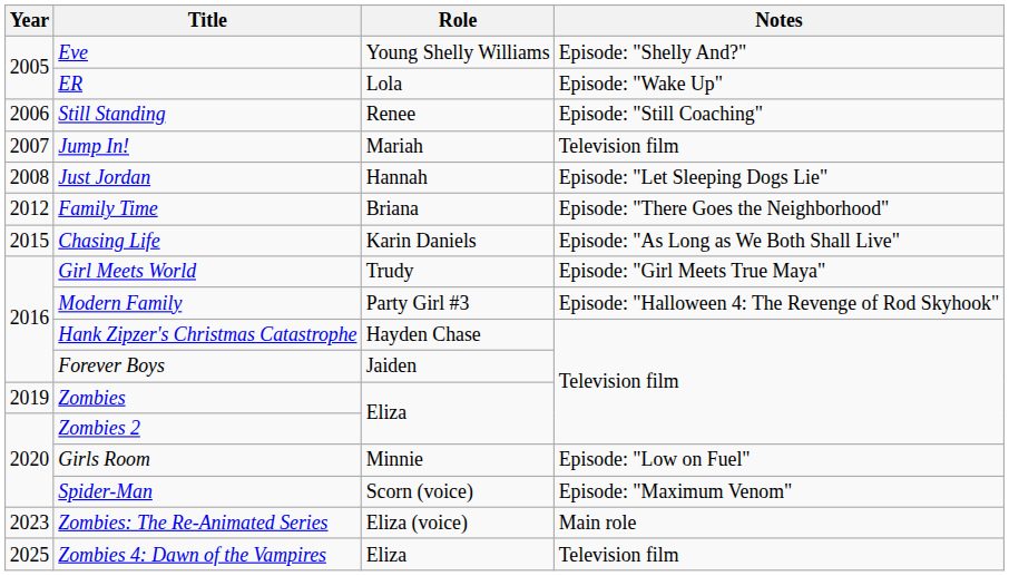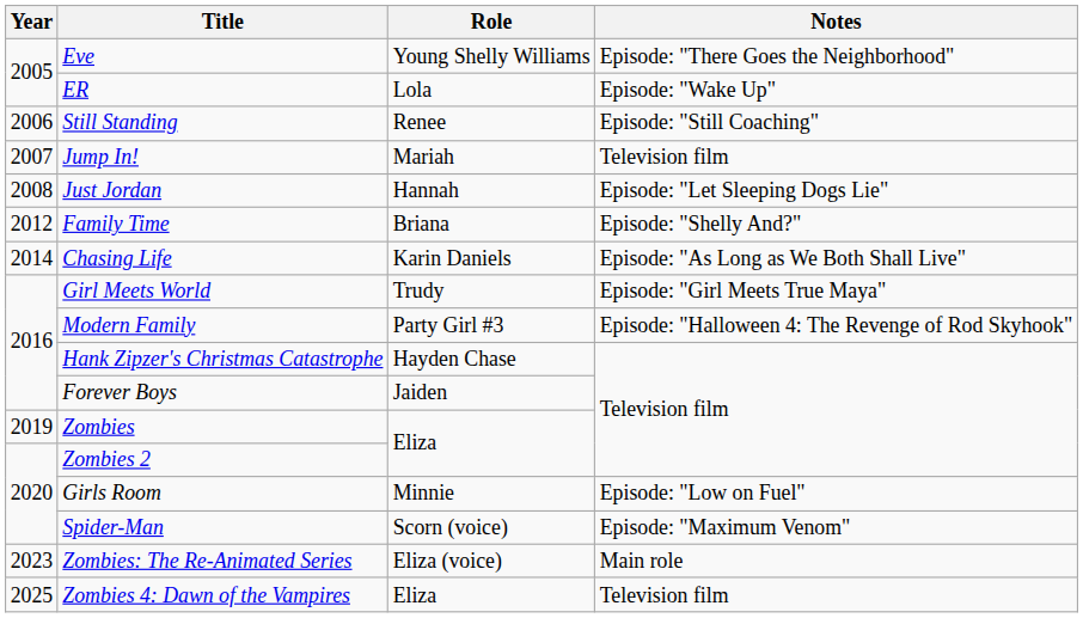 <table class="wikitable sortable">
 <tr>
 <th>Year</th>
 <th>Title</th>
 <th>Role</th>
 <th>Notes</th>
 </tr>
 <tr>
 <td rowspan="2">2005</td>
 <td><em><a href='#'>Eve</a></em></td>
 <td>Young Shelly Williams</td>
-<td>Episode: "Shelly And?"</td>
+<td>Episode: "There Goes the Neighborhood"</td>
 </tr>
 <tr>
 <td><em><a href='#'>ER</a></em></td>
 <td>Lola</td>
 <td>Episode: "Wake Up"</td>
 </tr>
 <tr>
 <td>2006</td>
 <td><em><a href='#'>Still Standing</a></em></td>
 <td>Renee</td>
 <td>Episode: "Still Coaching"</td>
 </tr>
 <tr>
 <td>2007</td>
 <td><em><a href='#'>Jump In!</a></em></td>
 <td>Mariah</td>
 <td>Television film</td>
 </tr>
 <tr>
 <td>2008</td>
 <td><em><a href='#'>Just Jordan</a></em></td>
 <td>Hannah</td>
 <td>Episode: "Let Sleeping Dogs Lie"</td>
 </tr>
 <tr>
 <td>2012</td>
 <td><em><a href='#'>Family Time</a></em></td>
 <td>Briana</td>
-<td>Episode: "There Goes the Neighborhood"</td>
+<td>Episode: "Shelly And?"</td>
 </tr>
 <tr>
-<td>2015</td>
+<td>2014</td>
 <td><em><a href='#'>Chasing Life</a></em></td>
 <td>Karin Daniels</td>
 <td>Episode: "As Long as We Both Shall Live"</td>
 </tr>
 <tr>
 <td rowspan="4">2016</td>
 <td><em><a href='#'>Girl Meets World</a></em></td>
 <td>Trudy</td>
 <td>Episode: "Girl Meets True Maya"</td>
 </tr>
 <tr>
 <td><em><a href='#'>Modern Family</a></em></td>
 <td>Party Girl #3</td>
 <td>Episode: "Halloween 4: The Revenge of Rod Skyhook"</td>
 </tr>
 <tr>
 <td><em><a href='#'>Hank Zipzer's Christmas Catastrophe</a></em></td>
 <td>Hayden Chase</td>
 <td rowspan="4">Television film</td>
 </tr>
 <tr>
 <td><em>Forever Boys</em></td>
 <td>Jaiden</td>
 </tr>
 <tr>
 <td>2019</td>
 <td><em><a href='#'>Zombies</a></em></td>
 <td rowspan="2">Eliza</td>
 </tr>
 <tr>
 <td rowspan="3">2020</td>
 <td><em><a href='#'>Zombies 2</a></em></td>
 </tr>
 <tr>
 <td><em>Girls Room</em></td>
 <td>Minnie</td>
 <td>Episode: "Low on Fuel"</td>
 </tr>
 <tr>
 <td><em><a href='#'>Spider-Man</a></em></td>
 <td>Scorn (voice)</td>
 <td>Episode: "Maximum Venom"</td>
 </tr>
 <tr>
 <td>2023</td>
 <td><em><a href='#'>Zombies: The Re-Animated Series</a></em></td>
 <td>Eliza (voice)</td>
 <td>Main role</td>
 </tr>
 <tr>
 <td>2025</td>
 <td><em><a href='#'>Zombies 4: Dawn of the Vampires</a></em></td>
 <td>Eliza</td>
 <td>Television film</td>
 </tr>
 </table>
